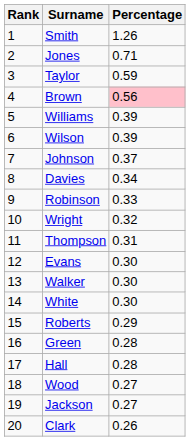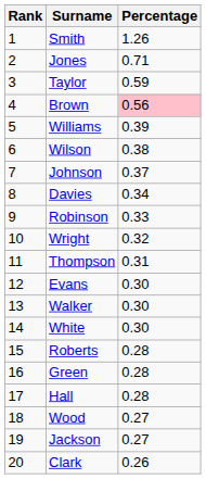 <table class="wikitable">
 <tr>
 <th>Rank</th>
 <th>Surname</th>
 <th>Percentage</th>
 </tr>
 <tr>
 <td>1</td>
 <td><a href='#'>Smith</a></td>
 <td>1.26</td>
 </tr>
 <tr>
 <td>2</td>
 <td><a href='#'>Jones</a></td>
 <td>0.71</td>
 </tr>
 <tr>
 <td>3</td>
 <td><a href='#'>Taylor</a></td>
 <td>0.59</td>
 </tr>
 <tr>
 <td>4</td>
 <td><a href='#'>Brown</a></td>
 <td style="background: pink;">0.56</td>
 </tr>
 <tr>
 <td>5</td>
 <td><a href='#'>Williams</a></td>
 <td>0.39</td>
 </tr>
 <tr>
 <td>6</td>
 <td><a href='#'>Wilson</a></td>
-<td>0.39</td>
+<td>0.38</td>
 </tr>
 <tr>
 <td>7</td>
 <td><a href='#'>Johnson</a></td>
 <td>0.37</td>
 </tr>
 <tr>
 <td>8</td>
 <td><a href='#'>Davies</a></td>
 <td>0.34</td>
 </tr>
 <tr>
 <td>9</td>
 <td><a href='#'>Robinson</a></td>
 <td>0.33</td>
 </tr>
 <tr>
 <td>10</td>
 <td><a href='#'>Wright</a></td>
 <td>0.32</td>
 </tr>
 <tr>
 <td>11</td>
 <td><a href='#'>Thompson</a></td>
 <td>0.31</td>
 </tr>
 <tr>
 <td>12</td>
 <td><a href='#'>Evans</a></td>
 <td>0.30</td>
 </tr>
 <tr>
 <td>13</td>
 <td><a href='#'>Walker</a></td>
 <td>0.30</td>
 </tr>
 <tr>
 <td>14</td>
 <td><a href='#'>White</a></td>
 <td>0.30</td>
 </tr>
 <tr>
 <td>15</td>
 <td><a href='#'>Roberts</a></td>
-<td>0.29</td>
+<td>0.28</td>
 </tr>
 <tr>
 <td>16</td>
 <td><a href='#'>Green</a></td>
 <td>0.28</td>
 </tr>
 <tr>
 <td>17</td>
 <td><a href='#'>Hall</a></td>
 <td>0.28</td>
 </tr>
 <tr>
 <td>18</td>
 <td><a href='#'>Wood</a></td>
 <td>0.27</td>
 </tr>
 <tr>
 <td>19</td>
 <td><a href='#'>Jackson</a></td>
 <td>0.27</td>
 </tr>
 <tr>
 <td>20</td>
 <td><a href='#'>Clark</a></td>
 <td>0.26</td>
 </tr>
 </table>
